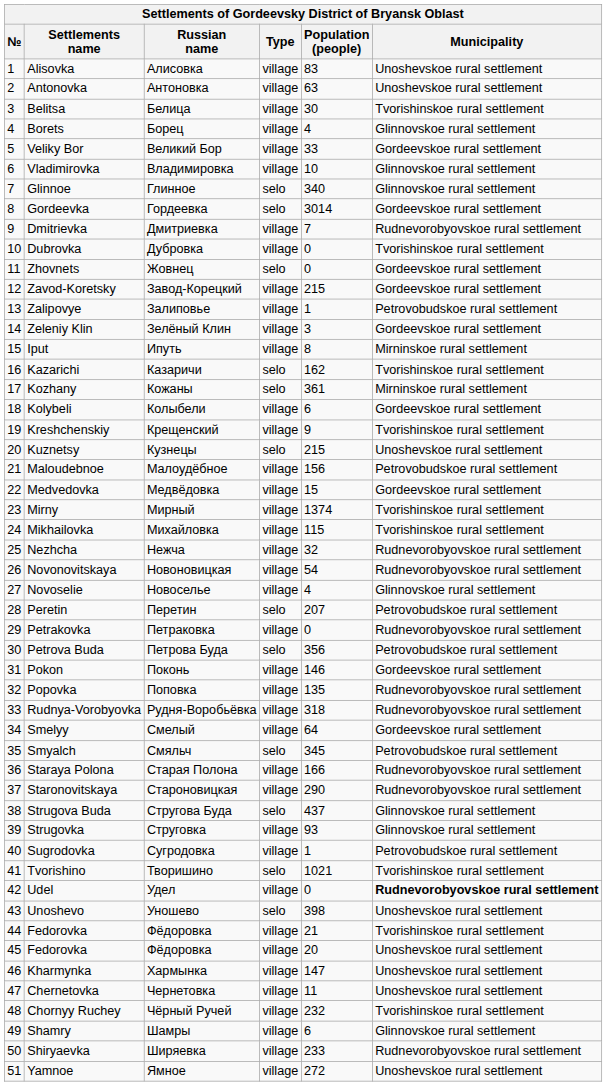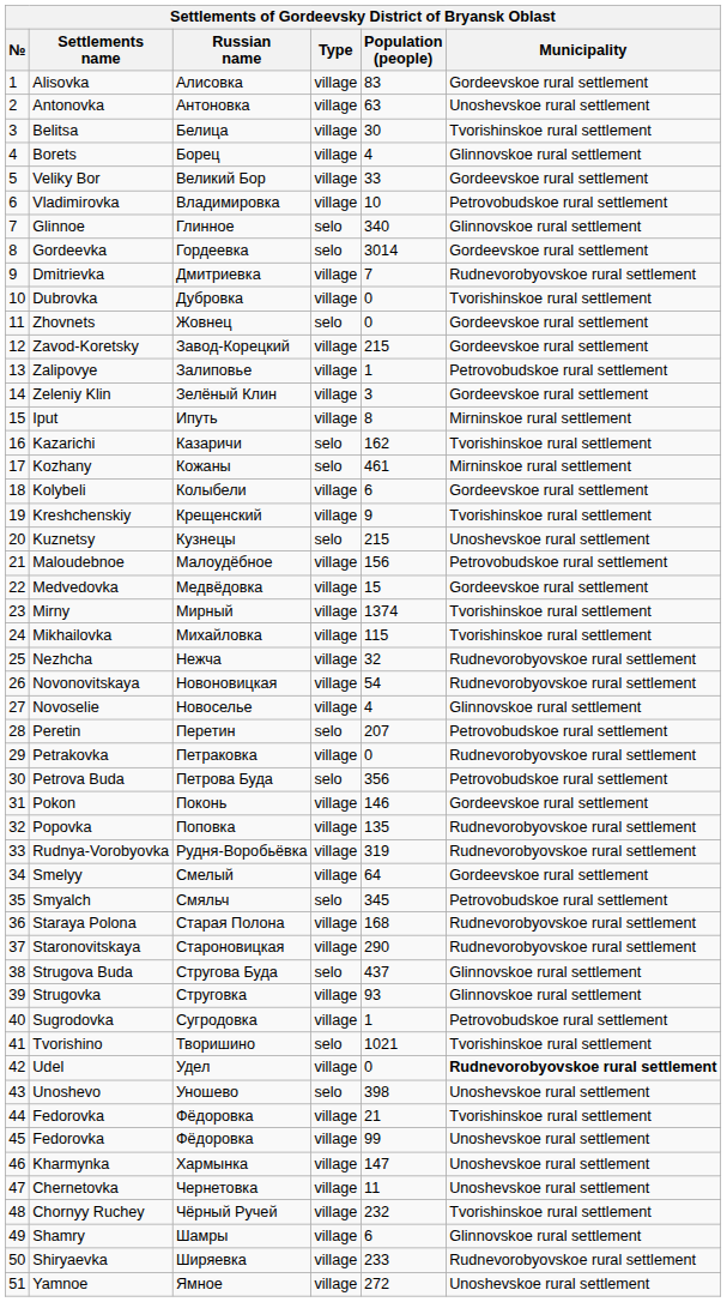 <table class="wikitable sortable">
 <tr>
 <th colspan="6">Settlements of Gordeevsky District of Bryansk Oblast</th>
 </tr>
 <tr>
 <th>№</th>
 <th>Settlements<br>name</th>
 <th>Russian<br>name</th>
 <th>Type</th>
 <th>Population<br>(people)</th>
 <th>Municipality</th>
 </tr>
 <tr>
 <td>1</td>
 <td>Alisovka</td>
 <td>Алисовка</td>
 <td>village</td>
 <td>83</td>
-<td>Unoshevskoe rural settlement</td>
+<td>Gordeevskoe rural settlement</td>
 </tr>
 <tr>
 <td>2</td>
 <td>Antonovka</td>
 <td>Антоновка</td>
 <td>village</td>
 <td>63</td>
 <td>Unoshevskoe rural settlement</td>
 </tr>
 <tr>
 <td>3</td>
 <td>Belitsa</td>
 <td>Белица</td>
 <td>village</td>
 <td>30</td>
 <td>Tvorishinskoe rural settlement</td>
 </tr>
 <tr>
 <td>4</td>
 <td>Borets</td>
 <td>Борец</td>
 <td>village</td>
 <td>4</td>
 <td>Glinnovskoe rural settlement</td>
 </tr>
 <tr>
 <td>5</td>
 <td>Veliky Bor</td>
 <td>Великий Бор</td>
 <td>village</td>
 <td>33</td>
 <td>Gordeevskoe rural settlement</td>
 </tr>
 <tr>
 <td>6</td>
 <td>Vladimirovka</td>
 <td>Владимировка</td>
 <td>village</td>
 <td>10</td>
-<td>Glinnovskoe rural settlement</td>
+<td>Petrovobudskoe rural settlement</td>
 </tr>
 <tr>
 <td>7</td>
 <td>Glinnoe</td>
 <td>Глинное</td>
 <td>selo</td>
 <td>340</td>
 <td>Glinnovskoe rural settlement</td>
 </tr>
 <tr>
 <td>8</td>
 <td>Gordeevka</td>
 <td>Гордеевка</td>
 <td>selo</td>
 <td>3014</td>
 <td>Gordeevskoe rural settlement</td>
 </tr>
 <tr>
 <td>9</td>
 <td>Dmitrievka</td>
 <td>Дмитриевка</td>
 <td>village</td>
 <td>7</td>
 <td>Rudnevorobyovskoe rural settlement</td>
 </tr>
 <tr>
 <td>10</td>
 <td>Dubrovka</td>
 <td>Дубровка</td>
 <td>village</td>
 <td>0</td>
 <td>Tvorishinskoe rural settlement</td>
 </tr>
 <tr>
 <td>11</td>
 <td>Zhovnets</td>
 <td>Жовнец</td>
 <td>selo</td>
 <td>0</td>
 <td>Gordeevskoe rural settlement</td>
 </tr>
 <tr>
 <td>12</td>
 <td>Zavod-Koretsky</td>
 <td>Завод-Корецкий</td>
 <td>village</td>
 <td>215</td>
 <td>Gordeevskoe rural settlement</td>
 </tr>
 <tr>
 <td>13</td>
 <td>Zalipovye</td>
 <td>Залиповье</td>
 <td>village</td>
 <td>1</td>
 <td>Petrovobudskoe rural settlement</td>
 </tr>
 <tr>
 <td>14</td>
 <td>Zeleniy Klin</td>
 <td>Зелёный Клин</td>
 <td>village</td>
 <td>3</td>
 <td>Gordeevskoe rural settlement</td>
 </tr>
 <tr>
 <td>15</td>
 <td>Iput</td>
 <td>Ипуть</td>
 <td>village</td>
 <td>8</td>
 <td>Mirninskoe rural settlement</td>
 </tr>
 <tr>
 <td>16</td>
 <td>Kazarichi</td>
 <td>Казаричи</td>
 <td>selo</td>
 <td>162</td>
 <td>Tvorishinskoe rural settlement</td>
 </tr>
 <tr>
 <td>17</td>
 <td>Kozhany</td>
 <td>Кожаны</td>
 <td>selo</td>
-<td>361</td>
+<td>461</td>
 <td>Mirninskoe rural settlement</td>
 </tr>
 <tr>
 <td>18</td>
 <td>Kolybeli</td>
 <td>Колыбели</td>
 <td>village</td>
 <td>6</td>
 <td>Gordeevskoe rural settlement</td>
 </tr>
 <tr>
 <td>19</td>
 <td>Kreshchenskiy</td>
 <td>Крещенский</td>
 <td>village</td>
 <td>9</td>
 <td>Tvorishinskoe rural settlement</td>
 </tr>
 <tr>
 <td>20</td>
 <td>Kuznetsy</td>
 <td>Кузнецы</td>
 <td>selo</td>
 <td>215</td>
 <td>Unoshevskoe rural settlement</td>
 </tr>
 <tr>
 <td>21</td>
 <td>Maloudebnoe</td>
 <td>Малоудёбное</td>
 <td>village</td>
 <td>156</td>
 <td>Petrovobudskoe rural settlement</td>
 </tr>
 <tr>
 <td>22</td>
 <td>Medvedovka</td>
 <td>Медвёдовка</td>
 <td>village</td>
 <td>15</td>
 <td>Gordeevskoe rural settlement</td>
 </tr>
 <tr>
 <td>23</td>
 <td>Mirny</td>
 <td>Мирный</td>
 <td>village</td>
 <td>1374</td>
 <td>Tvorishinskoe rural settlement</td>
 </tr>
 <tr>
 <td>24</td>
 <td>Mikhailovka</td>
 <td>Михайловка</td>
 <td>village</td>
 <td>115</td>
 <td>Tvorishinskoe rural settlement</td>
 </tr>
 <tr>
 <td>25</td>
 <td>Nezhcha</td>
 <td>Нежча</td>
 <td>village</td>
 <td>32</td>
 <td>Rudnevorobyovskoe rural settlement</td>
 </tr>
 <tr>
 <td>26</td>
 <td>Novonovitskaya</td>
 <td>Новоновицкая</td>
 <td>village</td>
 <td>54</td>
 <td>Rudnevorobyovskoe rural settlement</td>
 </tr>
 <tr>
 <td>27</td>
 <td>Novoselie</td>
 <td>Новоселье</td>
 <td>village</td>
 <td>4</td>
 <td>Glinnovskoe rural settlement</td>
 </tr>
 <tr>
 <td>28</td>
 <td>Peretin</td>
 <td>Перетин</td>
 <td>selo</td>
 <td>207</td>
 <td>Petrovobudskoe rural settlement</td>
 </tr>
 <tr>
 <td>29</td>
 <td>Petrakovka</td>
 <td>Петраковка</td>
 <td>village</td>
 <td>0</td>
 <td>Rudnevorobyovskoe rural settlement</td>
 </tr>
 <tr>
 <td>30</td>
 <td>Petrova Buda</td>
 <td>Петрова Буда</td>
 <td>selo</td>
 <td>356</td>
 <td>Petrovobudskoe rural settlement</td>
 </tr>
 <tr>
 <td>31</td>
 <td>Pokon</td>
 <td>Поконь</td>
 <td>village</td>
 <td>146</td>
 <td>Gordeevskoe rural settlement</td>
 </tr>
 <tr>
 <td>32</td>
 <td>Popovka</td>
 <td>Поповка</td>
 <td>village</td>
 <td>135</td>
 <td>Rudnevorobyovskoe rural settlement</td>
 </tr>
 <tr>
 <td>33</td>
 <td>Rudnya-Vorobyovka</td>
 <td>Рудня-Воробьёвка</td>
 <td>village</td>
-<td>318</td>
+<td>319</td>
 <td>Rudnevorobyovskoe rural settlement</td>
 </tr>
 <tr>
 <td>34</td>
 <td>Smelyy</td>
 <td>Смелый</td>
 <td>village</td>
 <td>64</td>
 <td>Gordeevskoe rural settlement</td>
 </tr>
 <tr>
 <td>35</td>
 <td>Smyalch</td>
 <td>Смяльч</td>
 <td>selo</td>
 <td>345</td>
 <td>Petrovobudskoe rural settlement</td>
 </tr>
 <tr>
 <td>36</td>
 <td>Staraya Polona</td>
 <td>Старая Полона</td>
 <td>village</td>
-<td>166</td>
+<td>168</td>
 <td>Rudnevorobyovskoe rural settlement</td>
 </tr>
 <tr>
 <td>37</td>
 <td>Staronovitskaya</td>
 <td>Староновицкая</td>
 <td>village</td>
 <td>290</td>
 <td>Rudnevorobyovskoe rural settlement</td>
 </tr>
 <tr>
 <td>38</td>
 <td>Strugova Buda</td>
 <td>Стругова Буда</td>
 <td>selo</td>
 <td>437</td>
 <td>Glinnovskoe rural settlement</td>
 </tr>
 <tr>
 <td>39</td>
 <td>Strugovka</td>
 <td>Струговка</td>
 <td>village</td>
 <td>93</td>
 <td>Glinnovskoe rural settlement</td>
 </tr>
 <tr>
 <td>40</td>
 <td>Sugrodovka</td>
 <td>Сугродовка</td>
 <td>village</td>
 <td>1</td>
 <td>Petrovobudskoe rural settlement</td>
 </tr>
 <tr>
 <td>41</td>
 <td>Tvorishino</td>
 <td>Творишино</td>
 <td>selo</td>
 <td>1021</td>
 <td>Tvorishinskoe rural settlement</td>
 </tr>
 <tr>
 <td>42</td>
 <td>Udel</td>
 <td>Удел</td>
 <td>village</td>
 <td>0</td>
 <td><strong>Rudnevorobyovskoe rural settlement</strong></td>
 </tr>
 <tr>
 <td>43</td>
 <td>Unoshevo</td>
 <td>Уношево</td>
 <td>selo</td>
 <td>398</td>
 <td>Unoshevskoe rural settlement</td>
 </tr>
 <tr>
 <td>44</td>
 <td>Fedorovka</td>
 <td>Фёдоровка</td>
 <td>village</td>
 <td>21</td>
 <td>Tvorishinskoe rural settlement</td>
 </tr>
 <tr>
 <td>45</td>
 <td>Fedorovka</td>
 <td>Фёдоровка</td>
 <td>village</td>
-<td>20</td>
+<td>99</td>
 <td>Unoshevskoe rural settlement</td>
 </tr>
 <tr>
 <td>46</td>
 <td>Kharmynka</td>
 <td>Хармынка</td>
 <td>village</td>
 <td>147</td>
 <td>Unoshevskoe rural settlement</td>
 </tr>
 <tr>
 <td>47</td>
 <td>Chernetovka</td>
 <td>Чернетовка</td>
 <td>village</td>
 <td>11</td>
 <td>Unoshevskoe rural settlement</td>
 </tr>
 <tr>
 <td>48</td>
 <td>Chornyy Ruchey</td>
 <td>Чёрный Ручей</td>
 <td>village</td>
 <td>232</td>
 <td>Tvorishinskoe rural settlement</td>
 </tr>
 <tr>
 <td>49</td>
 <td>Shamry</td>
 <td>Шамры</td>
 <td>village</td>
 <td>6</td>
 <td>Glinnovskoe rural settlement</td>
 </tr>
 <tr>
 <td>50</td>
 <td>Shiryaevka</td>
 <td>Ширяевка</td>
 <td>village</td>
 <td>233</td>
 <td>Rudnevorobyovskoe rural settlement</td>
 </tr>
 <tr>
 <td>51</td>
 <td>Yamnoe</td>
 <td>Ямное</td>
 <td>village</td>
 <td>272</td>
 <td>Unoshevskoe rural settlement</td>
 </tr>
 </table>
